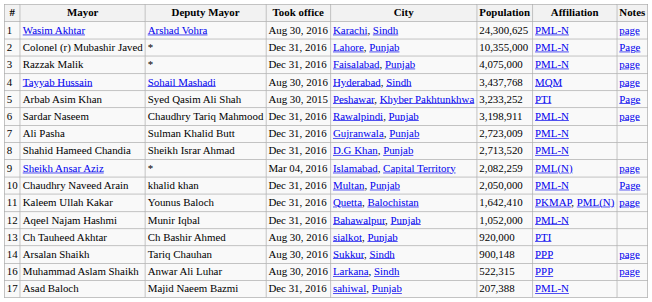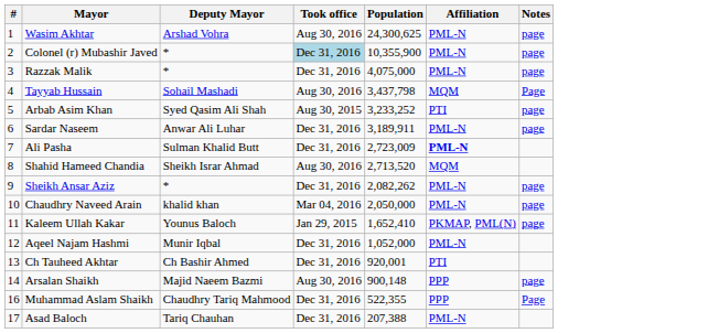 <table class="wikitable">
 <tr>
 <th>#</th>
 <th>Mayor</th>
 <th>Deputy Mayor</th>
 <th>Took office</th>
-<th>City</th>
 <th>Population</th>
 <th>Affiliation</th>
 <th>Notes</th>
 </tr>
 <tr>
 <td>1</td>
 <td><a href='#'>Wasim Akhtar</a></td>
 <td><a href='#'>Arshad Vohra</a></td>
 <td>Aug 30, 2016</td>
-<td><a href='#'>Karachi</a>, <a href='#'>Sindh</a></td>
 <td>24,300,625</td>
 <td><a href='#'>PML-N</a></td>
 <td><a href='#'>page</a></td>
 </tr>
 <tr>
 <td>2</td>
 <td>Colonel (r) Mubashir Javed</td>
 <td>*</td>
-<td>Dec 31, 2016</td>
-<td><a href='#'>Lahore</a>, <a href='#'>Punjab</a></td>
-<td>10,355,000</td>
+<td style="background: lightblue;">Dec 31, 2016</td>
+<td>10,355,900</td>
 <td><a href='#'>PML-N</a></td>
-<td><a href='#'>Page</a></td>
+<td><a href='#'>page</a></td>
 </tr>
 <tr>
 <td>3</td>
 <td>Razzak Malik</td>
 <td>*</td>
 <td>Dec 31, 2016</td>
-<td><a href='#'>Faisalabad</a>, <a href='#'>Punjab</a></td>
 <td>4,075,000</td>
 <td><a href='#'>PML-N</a></td>
 <td><a href='#'>page</a></td>
 </tr>
 <tr>
 <td>4</td>
 <td><a href='#'>Tayyab Hussain</a></td>
 <td><a href='#'>Sohail Mashadi</a></td>
 <td>Aug 30, 2016</td>
-<td><a href='#'>Hyderabad</a>, <a href='#'>Sindh</a></td>
-<td>3,437,768</td>
+<td>3,437,798</td>
 <td><a href='#'>MQM</a></td>
-<td><a href='#'>page</a></td>
+<td><a href='#'>Page</a></td>
 </tr>
 <tr>
 <td>5</td>
 <td>Arbab Asim Khan</td>
 <td>Syed Qasim Ali Shah</td>
 <td>Aug 30, 2015</td>
-<td><a href='#'>Peshawar</a>, <a href='#'>Khyber Pakhtunkhwa</a></td>
 <td>3,233,252</td>
 <td><a href='#'>PTI</a></td>
-<td><a href='#'>Page</a></td>
+<td><a href='#'>page</a></td>
 </tr>
 <tr>
 <td>6</td>
 <td>Sardar Naseem</td>
-<td>Chaudhry Tariq Mahmood</td>
+<td>Anwar Ali Luhar</td>
 <td>Dec 31, 2016</td>
-<td><a href='#'>Rawalpindi</a>, <a href='#'>Punjab</a></td>
-<td>3,198,911</td>
+<td>3,189,911</td>
 <td><a href='#'>PML-N</a></td>
 <td><a href='#'>page</a></td>
 </tr>
 <tr>
 <td>7</td>
 <td>Ali Pasha</td>
 <td>Sulman Khalid Butt</td>
 <td>Dec 31, 2016</td>
-<td><a href='#'>Gujranwala</a>, <a href='#'>Punjab</a></td>
 <td>2,723,009</td>
-<td><a href='#'>PML-N</a></td>
+<td><strong><a href='#'>PML-N</a></strong></td>
 <td></td>
 </tr>
 <tr>
 <td>8</td>
 <td>Shahid Hameed Chandia</td>
 <td>Sheikh Israr Ahmad</td>
-<td>Dec 31, 2016</td>
-<td><a href='#'>D.G Khan</a>, <a href='#'>Punjab</a></td>
+<td>Aug 30, 2016</td>
 <td>2,713,520</td>
-<td><a href='#'>PML-N</a></td>
+<td><a href='#'>MQM</a></td>
 <td></td>
 </tr>
 <tr>
 <td>9</td>
 <td><a href='#'>Sheikh Ansar Aziz</a></td>
 <td>*</td>
-<td>Mar 04, 2016</td>
-<td><a href='#'>Islamabad</a>, <a href='#'>Capital Territory</a></td>
-<td>2,082,259</td>
-<td><a href='#'>PML(N)</a></td>
+<td>Dec 31, 2016</td>
+<td>2,082,262</td>
+<td><a href='#'>PML-N</a></td>
 <td><a href='#'>page</a></td>
 </tr>
 <tr>
 <td>10</td>
 <td>Chaudhry Naveed Arain</td>
 <td>khalid khan</td>
-<td>Dec 31, 2016</td>
-<td><a href='#'>Multan</a>, <a href='#'>Punjab</a></td>
+<td>Mar 04, 2016</td>
 <td>2,050,000</td>
 <td><a href='#'>PML-N</a></td>
-<td><a href='#'>Page</a></td>
+<td><a href='#'>page</a></td>
 </tr>
 <tr>
 <td>11</td>
 <td>Kaleem Ullah Kakar</td>
 <td>Younus Baloch</td>
-<td>Dec 31, 2016</td>
-<td><a href='#'>Quetta</a>, <a href='#'>Balochistan</a></td>
-<td>1,642,410</td>
+<td>Jan 29, 2015</td>
+<td>1,652,410</td>
 <td><a href='#'>PKMAP</a>, <a href='#'>PML(N)</a></td>
 <td><a href='#'>page</a></td>
 </tr>
 <tr>
 <td>12</td>
 <td>Aqeel Najam Hashmi</td>
 <td>Munir Iqbal</td>
 <td>Dec 31, 2016</td>
-<td><a href='#'>Bahawalpur</a>, <a href='#'>Punjab</a></td>
 <td>1,052,000</td>
 <td><a href='#'>PML-N</a></td>
 <td></td>
 </tr>
 <tr>
 <td>13</td>
 <td>Ch Tauheed Akhtar</td>
 <td>Ch Bashir Ahmed</td>
-<td>Aug 30, 2016</td>
-<td><a href='#'>sialkot</a>, <a href='#'>Punjab</a></td>
-<td>920,000</td>
+<td>Dec 31, 2016</td>
+<td>920,001</td>
 <td><a href='#'>PTI</a></td>
 <td></td>
 </tr>
 <tr>
 <td>14</td>
 <td>Arsalan Shaikh</td>
-<td>Tariq Chauhan</td>
+<td>Majid Naeem Bazmi</td>
 <td>Aug 30, 2016</td>
-<td><a href='#'>Sukkur</a>, <a href='#'>Sindh</a></td>
 <td>900,148</td>
 <td><a href='#'>PPP</a></td>
 <td><a href='#'>page</a></td>
 </tr>
 <tr>
 <td>16</td>
 <td>Muhammad Aslam Shaikh</td>
-<td>Anwar Ali Luhar</td>
-<td>Aug 30, 2016</td>
-<td><a href='#'>Larkana</a>, <a href='#'>Sindh</a></td>
-<td>522,315</td>
+<td>Chaudhry Tariq Mahmood</td>
+<td>Dec 31, 2016</td>
+<td>522,355</td>
 <td><a href='#'>PPP</a></td>
-<td><a href='#'>page</a></td>
+<td><a href='#'>Page</a></td>
 </tr>
 <tr>
 <td>17</td>
 <td>Asad Baloch</td>
-<td>Majid Naeem Bazmi</td>
+<td>Tariq Chauhan</td>
 <td>Dec 31, 2016</td>
-<td><a href='#'>sahiwal</a>, <a href='#'>Punjab</a></td>
 <td>207,388</td>
 <td><a href='#'>PML-N</a></td>
 <td></td>
 </tr>
 </table>
